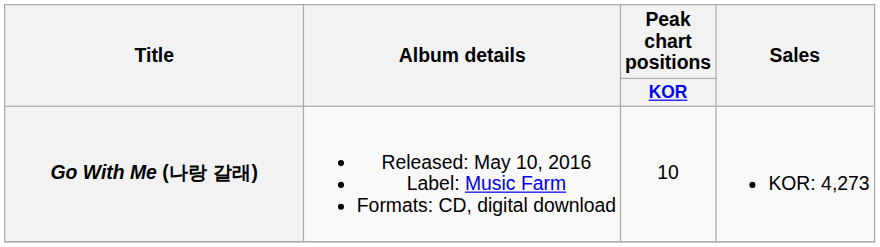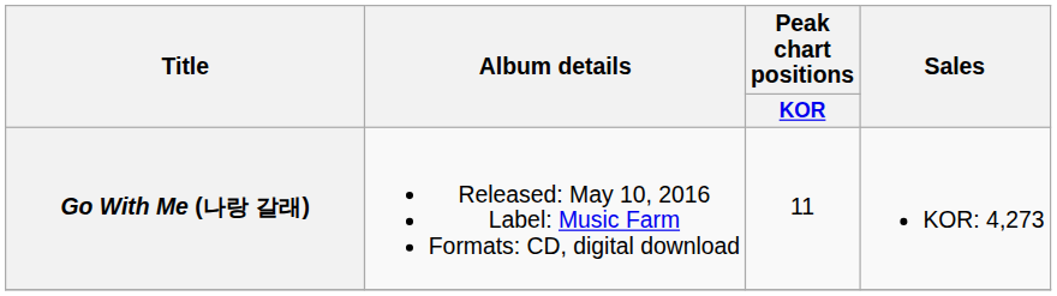 <table class="wikitable plainrowheaders" style="text-align:center;">
 <tr>
 <th rowspan="2" scope="col" style="width:15em;">Title</th>
 <th rowspan="2" scope="col">Album details</th>
 <th colspan="1" scope="col">Peak chart positions</th>
 <th rowspan="2" scope="col">Sales</th>
 </tr>
 <tr>
 <th scope="col" style="width:2.5em;font-size:90%;"><a href='#'>KOR</a><br></th>
 </tr>
 <tr>
 <th scope="row"><em>Go With Me</em> (나랑 갈래)</th>
 <td><br><ul><li>Released: May 10, 2016</li><li>Label: <a href='#'>Music Farm</a></li><li>Formats: CD, digital download</li></ul></td>
-<td>10</td>
+<td>11</td>
 <td><br><ul><li>KOR: 4,273</li></ul></td>
 </tr>
 <tr>
 </tr>
 </table>
